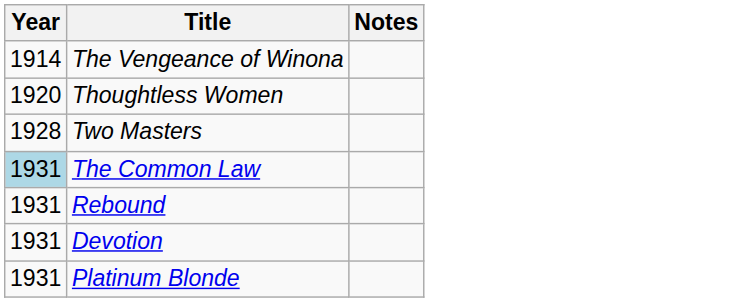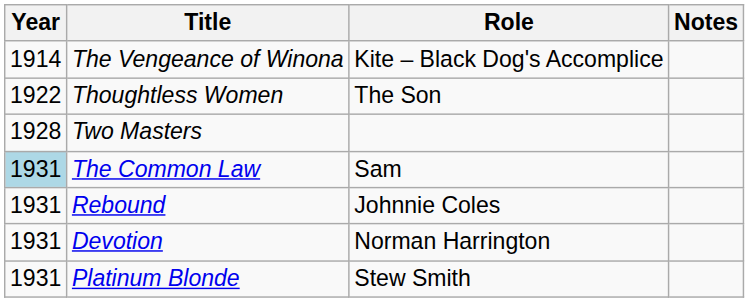 <table class="wikitable sortable">
 <tr>
 <th>Year</th>
 <th>Title</th>
+<th>Role</th>
 <th class="unsortable">Notes</th>
 </tr>
 <tr>
 <td>1914</td>
 <td><em>The Vengeance of Winona</em></td>
+<td>Kite – Black Dog's Accomplice</td>
 <td></td>
 </tr>
 <tr>
-<td>1920</td>
+<td>1922</td>
 <td><em>Thoughtless Women</em></td>
+<td>The Son</td>
 <td></td>
 </tr>
 <tr>
 <td>1928</td>
 <td><em>Two Masters</em></td>
 <td></td>
+<td></td>
 </tr>
 <tr>
 <td style="background: lightblue;">1931</td>
 <td><em><a href='#'>The Common Law</a></em></td>
+<td>Sam</td>
 <td></td>
 </tr>
 <tr>
 <td>1931</td>
 <td><em><a href='#'>Rebound</a></em></td>
+<td>Johnnie Coles</td>
 <td></td>
 </tr>
 <tr>
 <td>1931</td>
 <td><em><a href='#'>Devotion</a></em></td>
+<td>Norman Harrington</td>
 <td></td>
 </tr>
 <tr>
 <td>1931</td>
 <td><em><a href='#'>Platinum Blonde</a></em></td>
+<td>Stew Smith</td>
 <td></td>
 </tr>
 </table>
